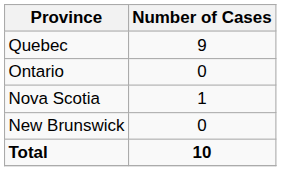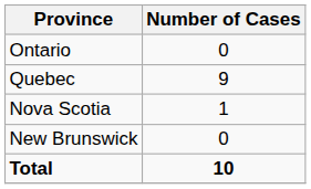 <table class="wikitable sortable">
 <tr>
 <th>Province</th>
 <th>Number of Cases</th>
 </tr>
 <tr>
+<td>Ontario</td>
+<td style="text-align: center;">0</td>
+</tr>
+<tr>
 <td>Quebec</td>
 <td style="text-align: center;">9</td>
-</tr>
-<tr>
-<td>Ontario</td>
-<td style="text-align: center;">0</td>
 </tr>
 <tr>
 <td>Nova Scotia</td>
 <td style="text-align: center;">1</td>
 </tr>
 <tr>
 <td>New Brunswick</td>
 <td style="text-align: center;">0</td>
 </tr>
 <tr>
 <td><strong>Total</strong></td>
 <td style="text-align: center;"><strong>10</strong></td>
 </tr>
 <tr>
 </tr>
 </table>
